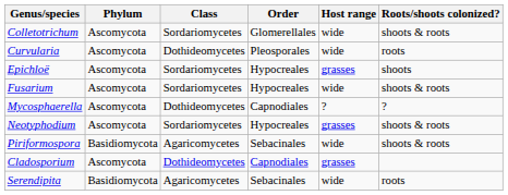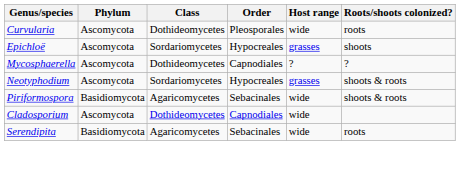 <table class="wikitable sortable" style="text-align:left;">
 <tr>
 <th>Genus/species</th>
 <th>Phylum</th>
 <th>Class</th>
 <th>Order</th>
 <th>Host range</th>
 <th>Roots/shoots colonized?</th>
-</tr>
-<tr>
-<td><em><a href='#'>Colletotrichum</a></em></td>
-<td>Ascomycota</td>
-<td>Sordariomycetes</td>
-<td>Glomerellales</td>
-<td>wide</td>
-<td>shoots & roots</td>
 </tr>
 <tr>
 <td><em><a href='#'>Curvularia</a></em></td>
 <td>Ascomycota</td>
 <td>Dothideomycetes</td>
 <td>Pleosporales</td>
 <td>wide</td>
 <td>roots</td>
 </tr>
 <tr>
 <td><em><a href='#'>Epichloë</a></em></td>
 <td>Ascomycota</td>
 <td>Sordariomycetes</td>
 <td>Hypocreales</td>
 <td><a href='#'>grasses</a></td>
 <td>shoots</td>
-</tr>
-<tr>
-<td><em><a href='#'>Fusarium</a></em></td>
-<td>Ascomycota</td>
-<td>Sordariomycetes</td>
-<td>Hypocreales</td>
-<td>wide</td>
-<td>shoots & roots</td>
 </tr>
 <tr>
 <td><em><a href='#'>Mycosphaerella</a></em></td>
 <td>Ascomycota</td>
 <td>Dothideomycetes</td>
 <td>Capnodiales</td>
 <td>?</td>
 <td>?</td>
 </tr>
 <tr>
 <td><em><a href='#'>Neotyphodium</a></em></td>
 <td>Ascomycota</td>
 <td>Sordariomycetes</td>
 <td>Hypocreales</td>
 <td><a href='#'>grasses</a></td>
 <td>shoots & roots</td>
 </tr>
 <tr>
 <td><em><a href='#'>Piriformospora</a></em></td>
 <td>Basidiomycota</td>
 <td>Agaricomycetes</td>
 <td>Sebacinales</td>
 <td>wide</td>
 <td>shoots & roots</td>
 </tr>
 <tr>
 <td><em><a href='#'>Cladosporium</a></em></td>
 <td>Ascomycota</td>
 <td><a href='#'>Dothideomycetes</a></td>
 <td><a href='#'>Capnodiales</a></td>
-<td><a href='#'>grasses</a></td>
+<td>wide</td>
 <td></td>
 </tr>
 <tr>
 <td><em><a href='#'>Serendipita</a></em></td>
 <td>Basidiomycota</td>
 <td>Agaricomycetes</td>
 <td>Sebacinales</td>
 <td>wide</td>
 <td>roots</td>
 </tr>
 </table>
